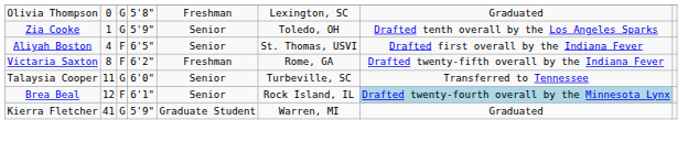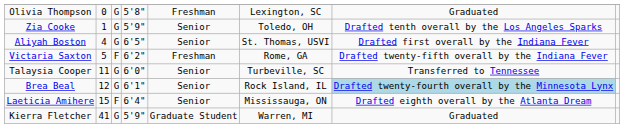 <table class="wikitable sortable" style="text-align: center">
 <tr align=center>
 </tr>
 <tr>
 <td>Olivia Thompson</td>
 <td>0</td>
 <td>G</td>
 <td>5'8"</td>
 <td>Freshman</td>
 <td>Lexington, SC</td>
 <td>Graduated</td>
 <td></td>
 </tr>
 <tr>
 <td><a href='#'>Zia Cooke</a></td>
 <td>1</td>
 <td>G</td>
 <td>5'9"</td>
 <td>Senior</td>
 <td>Toledo, OH</td>
 <td><a href='#'>Drafted</a> tenth overall by the <a href='#'>Los Angeles Sparks</a></td>
 <td></td>
 </tr>
 <tr>
 <td><a href='#'>Aliyah Boston</a></td>
 <td>4</td>
-<td>F</td>
+<td>G</td>
 <td>6'5"</td>
 <td>Senior</td>
 <td>St. Thomas, USVI</td>
 <td><a href='#'>Drafted</a> first overall by the <a href='#'>Indiana Fever</a></td>
 <td></td>
 </tr>
 <tr>
 <td><a href='#'>Victaria Saxton</a></td>
-<td>8</td>
+<td>5</td>
 <td>F</td>
 <td>6'2"</td>
 <td>Freshman</td>
 <td>Rome, GA</td>
 <td><a href='#'>Drafted</a> twenty-fifth overall by the <a href='#'>Indiana Fever</a></td>
 <td></td>
 </tr>
 <tr>
 <td>Talaysia Cooper</td>
 <td>11</td>
 <td>G</td>
 <td>6'0"</td>
 <td>Senior</td>
 <td>Turbeville, SC</td>
 <td>Transferred to <a href='#'>Tennessee</a></td>
 <td></td>
 </tr>
 <tr>
 <td><a href='#'>Brea Beal</a></td>
 <td>12</td>
-<td>F</td>
+<td>G</td>
 <td>6'1"</td>
 <td>Senior</td>
 <td>Rock Island, IL</td>
 <td style="background: lightblue;"><a href='#'>Drafted</a> twenty-fourth overall by the <a href='#'>Minnesota Lynx</a></td>
+<td></td>
+</tr>
+<tr>
+<td><a href='#'>Laeticia Amihere</a></td>
+<td>15</td>
+<td>F</td>
+<td>6'4"</td>
+<td>Senior</td>
+<td>Mississauga, ON</td>
+<td><a href='#'>Drafted</a> eighth overall by the <a href='#'>Atlanta Dream</a></td>
 <td></td>
 </tr>
 <tr>
 <td>Kierra Fletcher</td>
 <td>41</td>
 <td>G</td>
 <td>5'9"</td>
 <td>Graduate Student</td>
 <td>Warren, MI</td>
 <td>Graduated</td>
 <td></td>
 </tr>
 </table>
